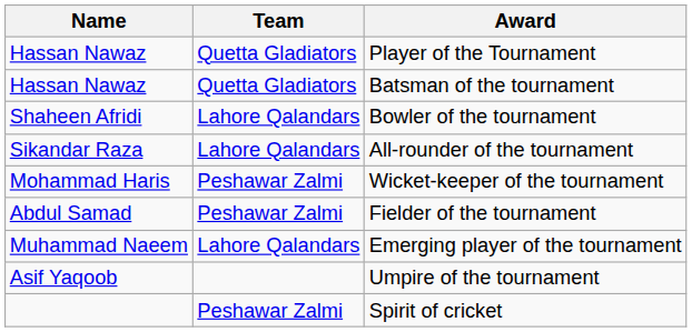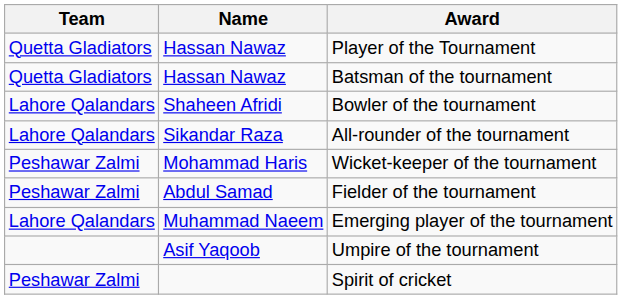 <table class="wikitable">
 <tr>
+<th>Team</th>
 <th>Name</th>
-<th>Team</th>
 <th>Award</th>
 </tr>
 <tr>
+<td><a href='#'>Quetta Gladiators</a></td>
 <td><a href='#'>Hassan Nawaz</a></td>
-<td><a href='#'>Quetta Gladiators</a></td>
 <td>Player of the Tournament</td>
 </tr>
 <tr>
+<td><a href='#'>Quetta Gladiators</a></td>
 <td><a href='#'>Hassan Nawaz</a></td>
-<td><a href='#'>Quetta Gladiators</a></td>
 <td>Batsman of the tournament</td>
 </tr>
 <tr>
+<td><a href='#'>Lahore Qalandars</a></td>
 <td><a href='#'>Shaheen Afridi</a></td>
-<td><a href='#'>Lahore Qalandars</a></td>
 <td>Bowler of the tournament</td>
 </tr>
 <tr>
+<td><a href='#'>Lahore Qalandars</a></td>
 <td><a href='#'>Sikandar Raza</a></td>
-<td><a href='#'>Lahore Qalandars</a></td>
 <td>All-rounder of the tournament</td>
 </tr>
 <tr>
+<td><a href='#'>Peshawar Zalmi</a></td>
 <td><a href='#'>Mohammad Haris</a></td>
-<td><a href='#'>Peshawar Zalmi</a></td>
 <td>Wicket-keeper of the tournament</td>
 </tr>
 <tr>
+<td><a href='#'>Peshawar Zalmi</a></td>
 <td><a href='#'>Abdul Samad</a></td>
-<td><a href='#'>Peshawar Zalmi</a></td>
 <td>Fielder of the tournament</td>
 </tr>
 <tr>
+<td><a href='#'>Lahore Qalandars</a></td>
 <td><a href='#'>Muhammad Naeem</a></td>
-<td><a href='#'>Lahore Qalandars</a></td>
 <td>Emerging player of the tournament</td>
 </tr>
 <tr>
+<td></td>
 <td><a href='#'>Asif Yaqoob</a></td>
-<td></td>
 <td>Umpire of the tournament</td>
 </tr>
 <tr>
+<td><a href='#'>Peshawar Zalmi</a></td>
 <td></td>
-<td><a href='#'>Peshawar Zalmi</a></td>
 <td>Spirit of cricket</td>
 </tr>
 </table>
